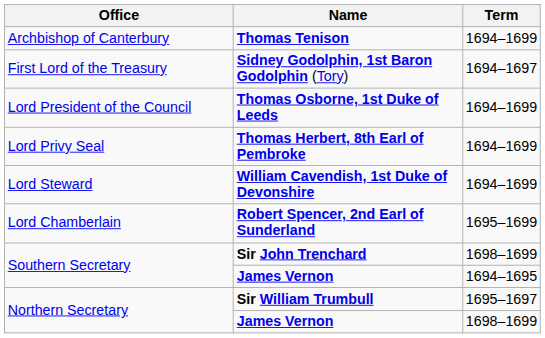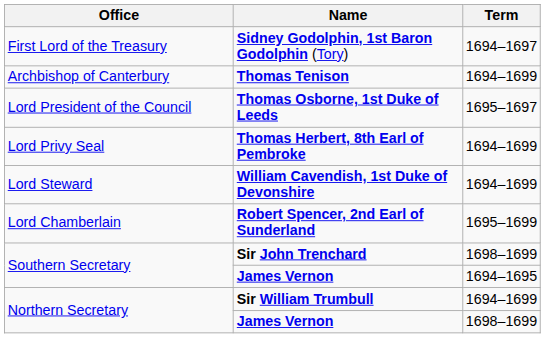 <table class=wikitable>
 <tr>
 <th width=250>Office</th>
 <th width=250>Name</th>
 <th>Term</th>
 </tr>
 <tr>
+<td><a href='#'>First Lord of the Treasury</a></td>
+<td><strong><a href='#'>Sidney Godolphin, 1st Baron Godolphin</a></strong> (<a href='#'>Tory</a>)</td>
+<td>1694–1697</td>
+</tr>
+<tr>
 <td><a href='#'>Archbishop of Canterbury</a></td>
 <td><strong><a href='#'>Thomas Tenison</a></strong></td>
 <td>1694–1699</td>
 </tr>
 <tr>
-<td><a href='#'>First Lord of the Treasury</a></td>
-<td><strong><a href='#'>Sidney Godolphin, 1st Baron Godolphin</a></strong> (<a href='#'>Tory</a>)</td>
-<td>1694–1697</td>
-</tr>
-<tr>
 <td><a href='#'>Lord President of the Council</a></td>
 <td><strong><a href='#'>Thomas Osborne, 1st Duke of Leeds</a></strong></td>
-<td>1694–1699</td>
+<td>1695–1697</td>
 </tr>
 <tr>
 <td><a href='#'>Lord Privy Seal</a></td>
 <td><strong><a href='#'>Thomas Herbert, 8th Earl of Pembroke</a></strong></td>
 <td>1694–1699</td>
 </tr>
 <tr>
 <td><a href='#'>Lord Steward</a></td>
 <td><strong><a href='#'>William Cavendish, 1st Duke of Devonshire</a></strong></td>
 <td>1694–1699</td>
 </tr>
 <tr>
 <td><a href='#'>Lord Chamberlain</a></td>
 <td><strong><a href='#'>Robert Spencer, 2nd Earl of Sunderland</a></strong></td>
 <td>1695–1699</td>
 </tr>
 <tr>
 <td rowspan="2"><a href='#'>Southern Secretary</a></td>
 <td><strong>Sir <a href='#'>John Trenchard</a></strong></td>
 <td>1698–1699</td>
 </tr>
 <tr>
 <td><strong><a href='#'>James Vernon</a></strong></td>
 <td>1694–1695</td>
 </tr>
 <tr>
 <td rowspan="2"><a href='#'>Northern Secretary</a></td>
 <td><strong>Sir <a href='#'>William Trumbull</a></strong></td>
-<td>1695–1697</td>
+<td>1694–1699</td>
 </tr>
 <tr>
 <td><strong><a href='#'>James Vernon</a></strong></td>
 <td>1698–1699</td>
 </tr>
 </table>
